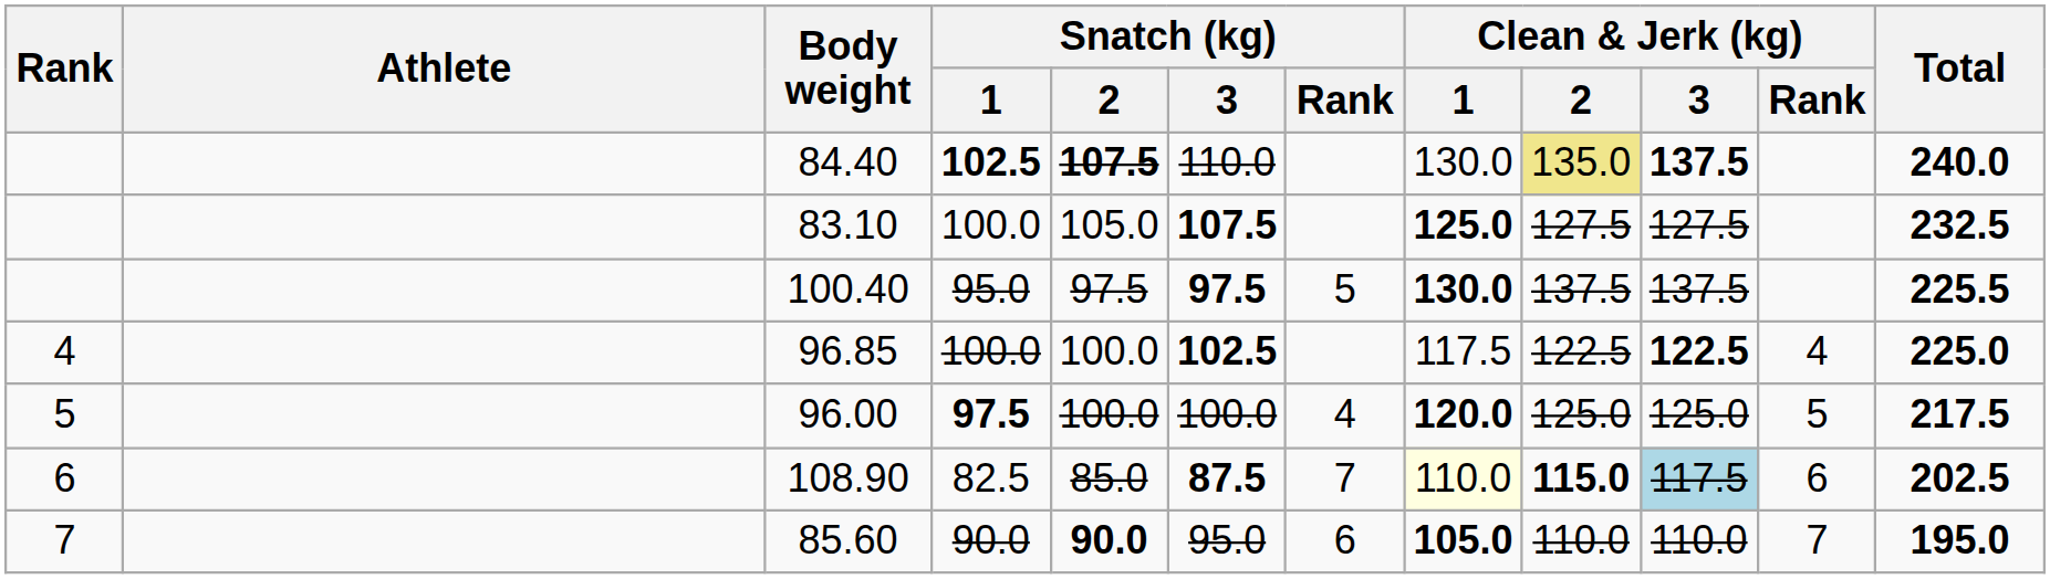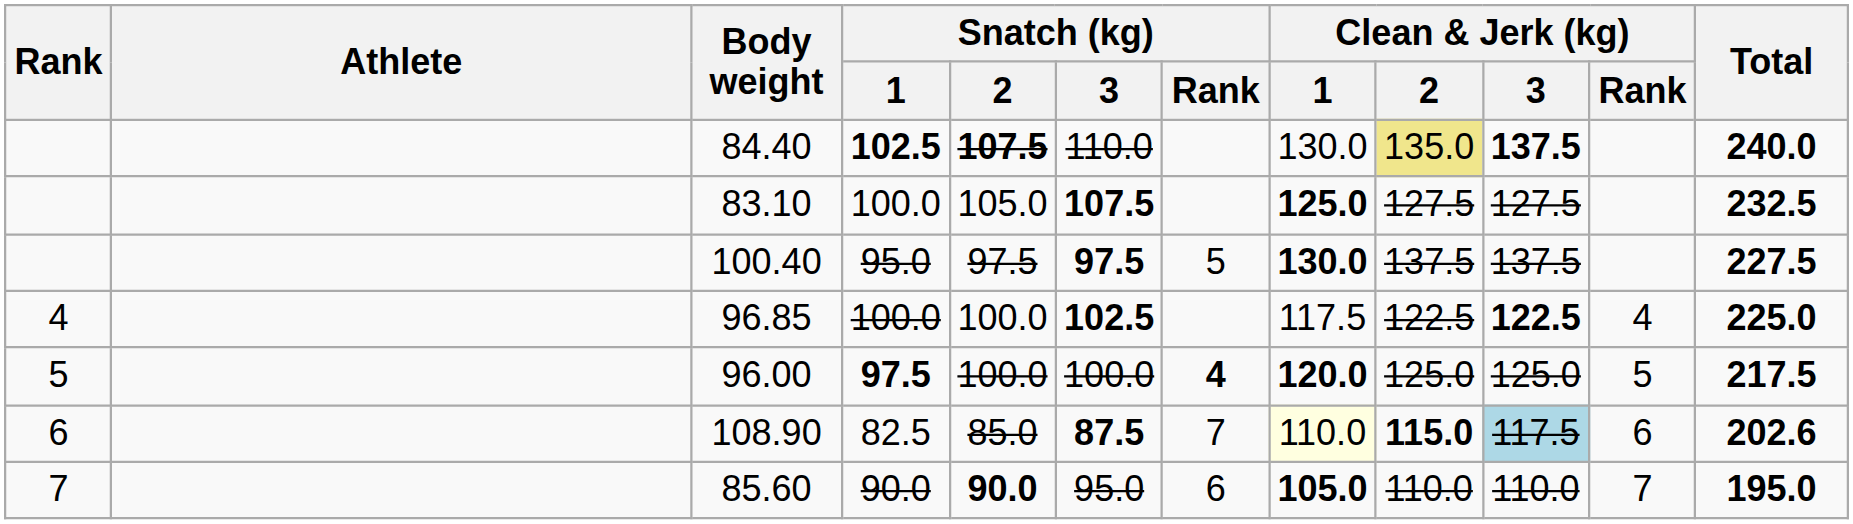 <table class = "wikitable" style="text-align:center;">
 <tr>
 <th rowspan=2 width=40>Rank</th>
 <th rowspan=2 width=250>Athlete</th>
 <th rowspan=2 width=60>Body weight</th>
 <th colspan=4>Snatch (kg)</th>
 <th colspan=4>Clean & Jerk (kg)</th>
 <th rowspan=2 width=60>Total</th>
 </tr>
 <tr>
 <th width=40>1</th>
 <th width=40>2</th>
 <th width=40>3</th>
 <th width=40>Rank</th>
 <th width=40>1</th>
 <th width=40>2</th>
 <th width=40>3</th>
 <th width=40>Rank</th>
 </tr>
 <tr>
 <td></td>
 <td align=left></td>
 <td>84.40</td>
 <td><strong>102.5</strong></td>
 <td><strong><s>107.5 </s></strong></td>
 <td><s>110.0 </s></td>
 <td></td>
 <td>130.0</td>
 <td style="background: khaki;">135.0</td>
 <td><strong>137.5</strong></td>
 <td></td>
 <td><strong>240.0</strong></td>
 </tr>
 <tr>
 <td></td>
 <td align=left></td>
 <td>83.10</td>
 <td>100.0</td>
 <td>105.0</td>
 <td><strong>107.5</strong></td>
 <td></td>
 <td><strong>125.0</strong></td>
 <td><s>127.5 </s></td>
 <td><s>127.5 </s></td>
 <td></td>
 <td><strong>232.5</strong></td>
 </tr>
 <tr>
 <td></td>
 <td align=left></td>
 <td>100.40</td>
 <td><s>95.0 </s></td>
 <td><s>97.5 </s></td>
 <td><strong>97.5</strong></td>
 <td>5</td>
 <td><strong>130.0</strong></td>
 <td><s>137.5 </s></td>
 <td><s>137.5 </s></td>
 <td></td>
-<td><strong>225.5</strong></td>
+<td><strong>227.5</strong></td>
 </tr>
 <tr>
 <td>4</td>
 <td align=left></td>
 <td>96.85</td>
 <td><s>100.0 </s></td>
 <td>100.0</td>
 <td><strong>102.5</strong></td>
 <td></td>
 <td>117.5</td>
 <td><s>122.5 </s></td>
 <td><strong>122.5</strong></td>
 <td>4</td>
 <td><strong>225.0  </strong></td>
 </tr>
 <tr>
 <td>5</td>
 <td align=left></td>
 <td>96.00</td>
 <td><strong>97.5</strong></td>
 <td><s>100.0 </s></td>
 <td><s>100.0 </s></td>
-<td>4</td>
+<td><strong>4</strong></td>
 <td><strong>120.0</strong></td>
 <td><s>125.0 </s></td>
 <td><s>125.0 </s></td>
 <td>5</td>
 <td><strong>217.5</strong></td>
 </tr>
 <tr>
 <td>6</td>
 <td align=left></td>
 <td>108.90</td>
 <td>82.5</td>
 <td><s>85.0 </s></td>
 <td><strong>87.5</strong></td>
 <td>7</td>
 <td style="background: lightyellow;">110.0</td>
 <td><strong>115.0</strong></td>
 <td style="background: lightblue;"><s>117.5 </s></td>
 <td>6</td>
-<td><strong>202.5  </strong></td>
+<td><strong>202.6  </strong></td>
 </tr>
 <tr>
 <td>7</td>
 <td align=left></td>
 <td>85.60</td>
 <td><s>90.0 </s></td>
 <td><strong>90.0</strong></td>
 <td><s>95.0 </s></td>
 <td>6</td>
 <td><strong>105.0</strong></td>
 <td><s>110.0 </s></td>
 <td><s>110.0 </s></td>
 <td>7</td>
 <td><strong>195.0</strong></td>
 </tr>
 </table>
